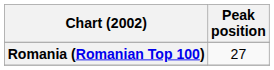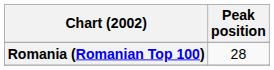 <table class="wikitable sortable plainrowheaders" style="text-align:center">
 <tr>
 <th scope="col">Chart (2002)</th>
 <th scope="col">Peak<br>position</th>
 </tr>
 <tr>
 </tr>
 <tr>
 </tr>
 <tr>
 <th scope="row">Romania (<a href='#'>Romanian Top 100</a>)</th>
-<td>27</td>
+<td>28</td>
 </tr>
 <tr>
 </tr>
 <tr>
 </tr>
 </table>
